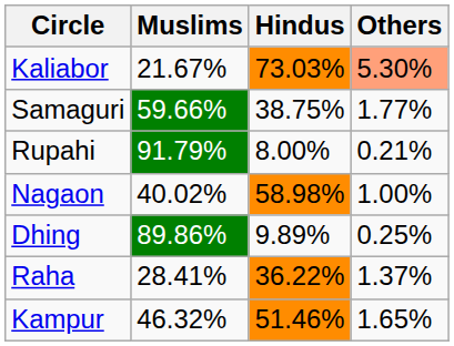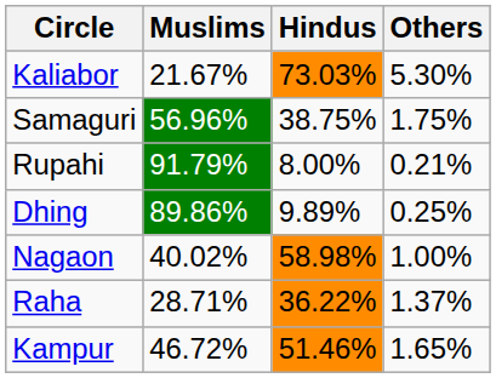 <table class="wikitable">
 <tr>
 <th>Circle</th>
 <th>Muslims</th>
 <th>Hindus</th>
 <th>Others</th>
 </tr>
 <tr>
 <td><a href='#'>Kaliabor</a></td>
 <td>21.67%</td>
 <td bgcolor="darkorange">73.03%</td>
-<td style="background: lightsalmon;">5.30%</td>
+<td>5.30%</td>
 </tr>
 <tr>
 <td>Samaguri</td>
-<td style="background:green;color:white">59.66%</td>
+<td style="background:green;color:white">56.96%</td>
 <td>38.75%</td>
-<td>1.77%</td>
+<td>1.75%</td>
 </tr>
 <tr>
 <td>Rupahi</td>
 <td style="background:green;color:white">91.79%</td>
 <td>8.00%</td>
 <td>0.21%</td>
 </tr>
 <tr>
+<td><a href='#'>Dhing</a></td>
+<td style="background:green;color:white">89.86%</td>
+<td>9.89%</td>
+<td>0.25%</td>
+</tr>
+<tr>
 <td><a href='#'>Nagaon</a></td>
 <td>40.02%</td>
 <td bgcolor="darkorange">58.98%</td>
 <td>1.00%</td>
 </tr>
 <tr>
-<td><a href='#'>Dhing</a></td>
-<td style="background:green;color:white">89.86%</td>
-<td>9.89%</td>
-<td>0.25%</td>
-</tr>
-<tr>
 <td><a href='#'>Raha</a></td>
-<td>28.41%</td>
+<td>28.71%</td>
 <td bgcolor="darkorange">36.22%</td>
 <td>1.37%</td>
 </tr>
 <tr>
 <td><a href='#'>Kampur</a></td>
-<td>46.32%</td>
+<td>46.72%</td>
 <td bgcolor="darkorange">51.46%</td>
 <td>1.65%</td>
 </tr>
 </table>
